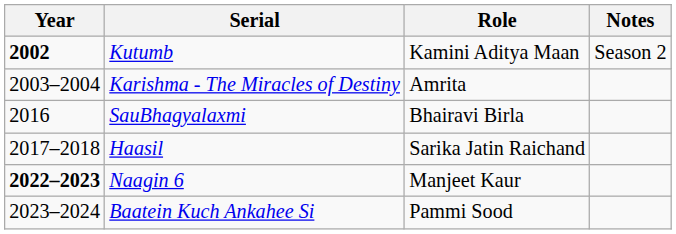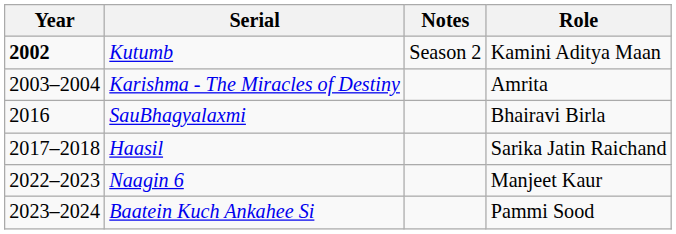 <table class="wikitable">
 <tr>
 <th>Year</th>
 <th>Serial</th>
+<th>Notes</th>
 <th>Role</th>
-<th>Notes</th>
 </tr>
 <tr>
 <td><strong>2002</strong></td>
 <td><em><a href='#'> Kutumb</a></em></td>
+<td>Season 2</td>
 <td>Kamini Aditya Maan</td>
-<td>Season 2</td>
 </tr>
 <tr>
 <td>2003–2004</td>
 <td><em><a href='#'>Karishma - The Miracles of Destiny</a></em></td>
+<td></td>
 <td>Amrita</td>
-<td></td>
 </tr>
 <tr>
 <td>2016</td>
 <td><em><a href='#'>SauBhagyalaxmi</a></em></td>
+<td></td>
 <td>Bhairavi Birla</td>
-<td></td>
 </tr>
 <tr>
 <td>2017–2018</td>
 <td><em><a href='#'>Haasil</a></em></td>
+<td></td>
 <td>Sarika Jatin Raichand</td>
-<td></td>
 </tr>
 <tr>
-<td><strong>2022–2023</strong></td>
+<td>2022–2023</td>
 <td><em><a href='#'> Naagin 6</a></em></td>
+<td></td>
 <td>Manjeet Kaur</td>
-<td></td>
 </tr>
 <tr>
 <td>2023–2024</td>
 <td><em><a href='#'>Baatein Kuch Ankahee Si</a></em></td>
+<td></td>
 <td>Pammi Sood</td>
-<td></td>
 </tr>
 </table>
